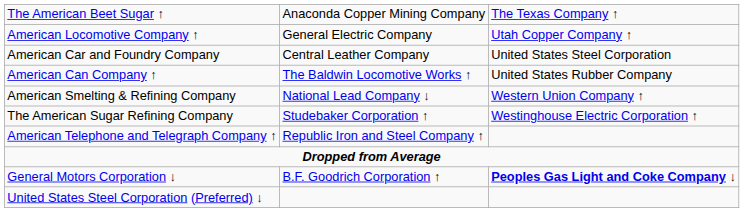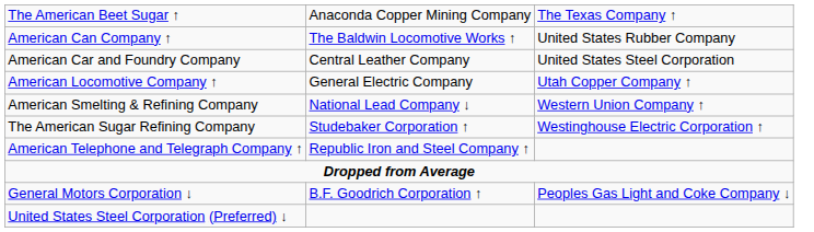 <table class="wikitable" border="1">
 <tr>
 <td><a href='#'>The American Beet Sugar</a> ↑ </td>
 <td>Anaconda Copper Mining Company</td>
 <td><a href='#'>The Texas Company</a> ↑</td>
 </tr>
 <tr>
-<td><a href='#'>American Locomotive Company</a> ↑</td>
-<td>General Electric Company</td>
-<td><a href='#'>Utah Copper Company</a> ↑</td>
+<td><a href='#'>American Can Company</a> ↑</td>
+<td><a href='#'>The Baldwin Locomotive Works</a> ↑</td>
+<td>United States Rubber Company</td>
 </tr>
 <tr>
 <td>American Car and Foundry Company</td>
 <td>Central Leather Company</td>
 <td>United States Steel Corporation</td>
 </tr>
 <tr>
-<td><a href='#'>American Can Company</a> ↑</td>
-<td><a href='#'>The Baldwin Locomotive Works</a> ↑</td>
-<td>United States Rubber Company</td>
+<td><a href='#'>American Locomotive Company</a> ↑</td>
+<td>General Electric Company</td>
+<td><a href='#'>Utah Copper Company</a> ↑</td>
 </tr>
 <tr>
 <td>American Smelting & Refining Company</td>
 <td><a href='#'>National Lead Company</a> ↓</td>
 <td><a href='#'>Western Union Company</a> ↑</td>
 </tr>
 <tr>
 <td>The American Sugar Refining Company</td>
 <td><a href='#'>Studebaker Corporation</a> ↑</td>
 <td><a href='#'>Westinghouse Electric Corporation</a> ↑</td>
 </tr>
 <tr>
 <td><a href='#'>American Telephone and Telegraph Company</a> ↑</td>
 <td><a href='#'>Republic Iron and Steel Company</a> ↑</td>
 </tr>
 <tr>
 <td colspan="3" align="center"><strong><em>Dropped from Average</em></strong></td>
 </tr>
 <tr>
 <td><a href='#'>General Motors Corporation</a> ↓</td>
 <td><a href='#'>B.F. Goodrich Corporation</a> ↑</td>
-<td><strong><a href='#'>Peoples Gas Light and Coke Company</a> ↓</strong></td>
+<td><a href='#'>Peoples Gas Light and Coke Company</a> ↓</td>
 </tr>
 <tr>
 <td><a href='#'>United States Steel Corporation</a> <a href='#'>(Preferred)</a> ↓</td>
 <td></td>
 <td></td>
 </tr>
 </table>
